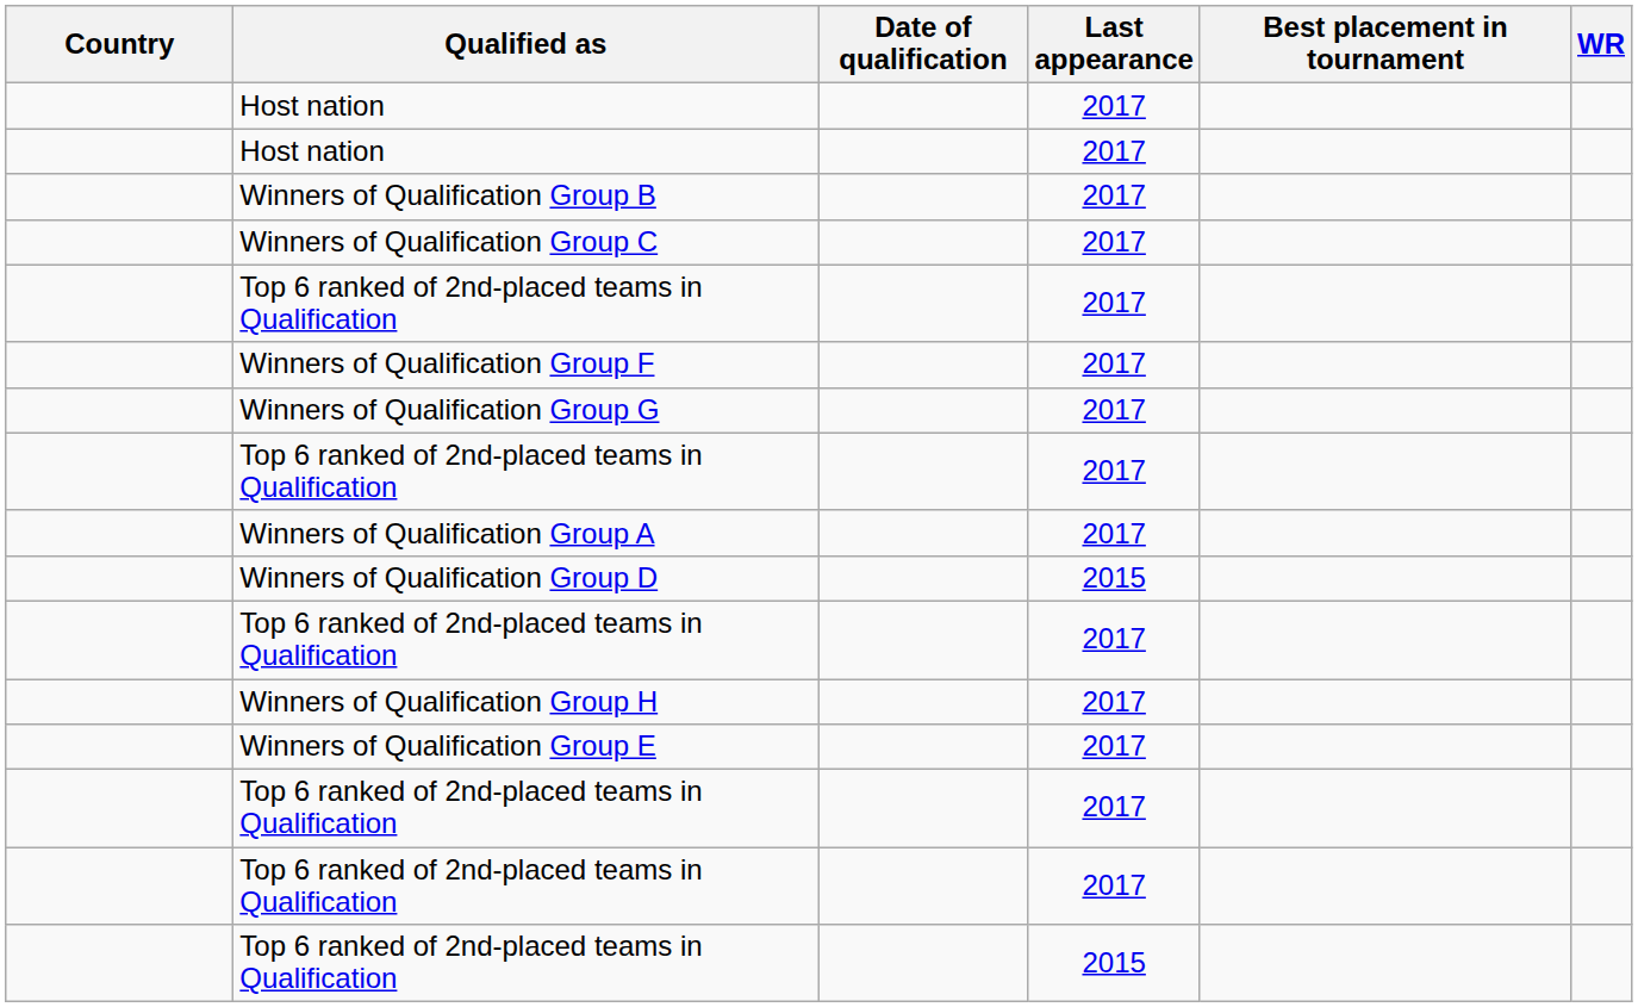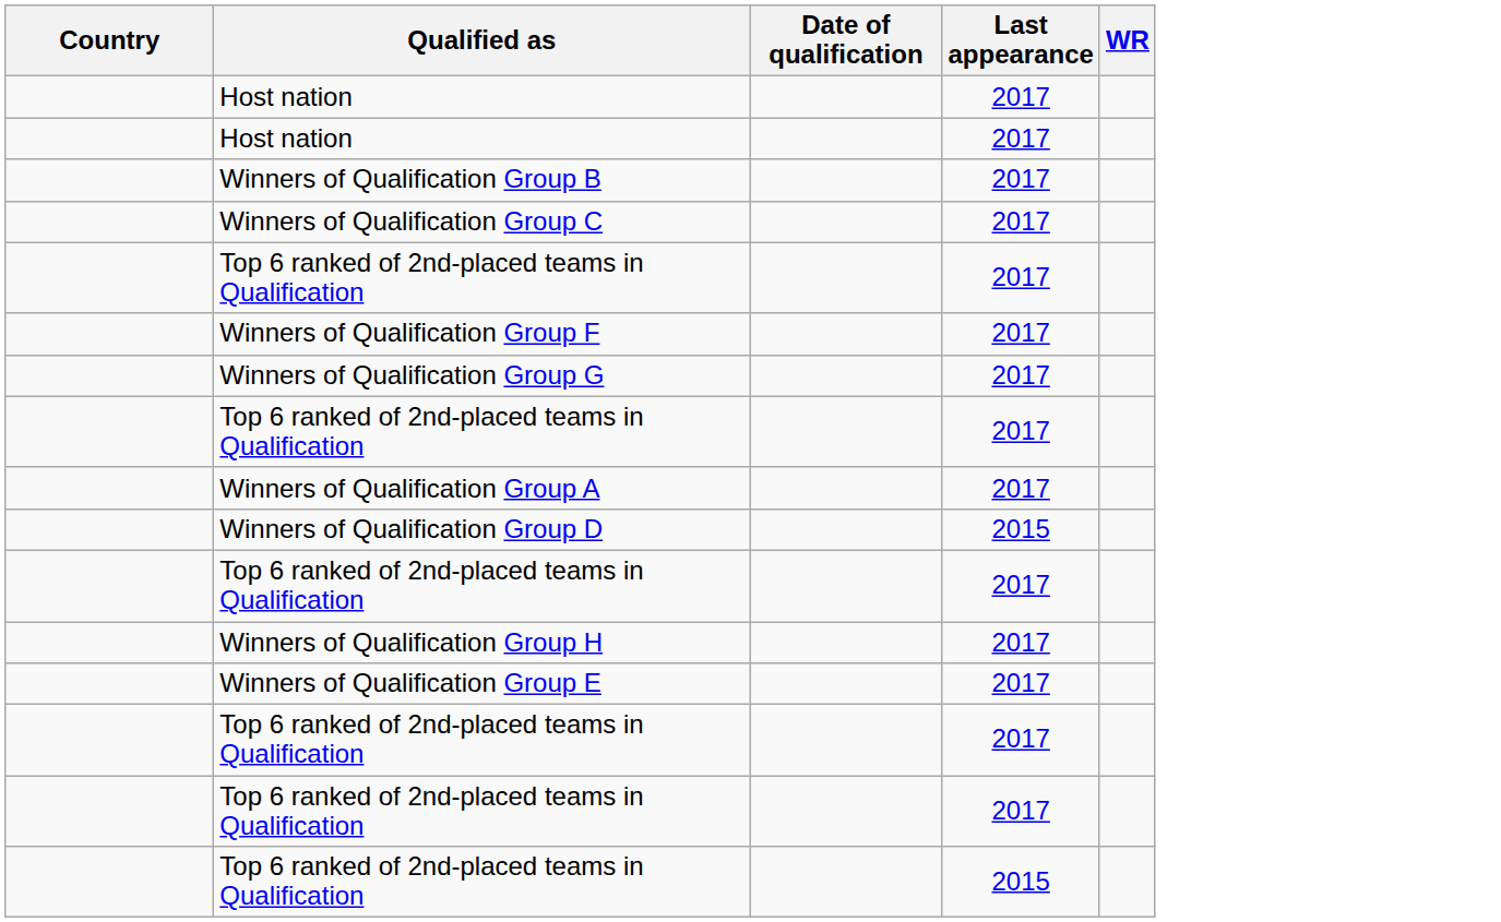 <table class="wikitable sortable">
 <tr>
 <th scope="col" width="120">Country</th>
 <th scope="col" width="320">Qualified as</th>
 <th scope="col" width="110">Date of qualification</th>
 <th scope="col" width="50">Last appearance</th>
-<th scope="col" width="200">Best placement in tournament</th>
 <th scope="col" width="20"><strong><a href='#'>WR</a></strong></th>
 </tr>
 <tr>
 <td></td>
 <td>Host nation</td>
 <td></td>
 <td align=center><a href='#'>2017</a></td>
-<td></td>
 <td align="center"></td>
 </tr>
 <tr>
 <td></td>
 <td>Host nation</td>
 <td></td>
 <td align=center><a href='#'>2017</a></td>
-<td></td>
 <td align="center"></td>
 </tr>
 <tr>
 <td></td>
 <td>Winners of Qualification <a href='#'>Group B</a></td>
 <td></td>
 <td align=center><a href='#'>2017</a></td>
-<td></td>
 <td align="center"></td>
 </tr>
 <tr>
 <td></td>
 <td>Winners of Qualification <a href='#'>Group C</a></td>
 <td></td>
 <td align=center><a href='#'>2017</a></td>
-<td></td>
 <td align="center"></td>
 </tr>
 <tr>
 <td></td>
 <td>Top 6 ranked of 2nd-placed teams in <a href='#'>Qualification</a></td>
 <td></td>
 <td align=center><a href='#'>2017</a></td>
-<td></td>
 <td align="center"></td>
 </tr>
 <tr>
 <td></td>
 <td>Winners of Qualification <a href='#'>Group F</a></td>
 <td></td>
 <td align=center><a href='#'>2017</a></td>
-<td></td>
 <td align="center"></td>
 </tr>
 <tr>
 <td></td>
 <td>Winners of Qualification <a href='#'>Group G</a></td>
 <td></td>
 <td align=center><a href='#'>2017</a></td>
-<td></td>
 <td align="center"></td>
 </tr>
 <tr>
 <td></td>
 <td>Top 6 ranked of 2nd-placed teams in <a href='#'>Qualification</a></td>
 <td></td>
 <td align=center><a href='#'>2017</a></td>
-<td></td>
 <td align="center"></td>
 </tr>
 <tr>
 <td></td>
 <td>Winners of Qualification <a href='#'>Group A</a></td>
 <td></td>
 <td align=center><a href='#'>2017</a></td>
-<td></td>
 <td align="center"></td>
 </tr>
 <tr>
 <td></td>
 <td>Winners of Qualification <a href='#'>Group D</a></td>
 <td></td>
 <td align=center><a href='#'>2015</a></td>
-<td></td>
 <td align="center"></td>
 </tr>
 <tr>
 <td></td>
 <td>Top 6 ranked of 2nd-placed teams in <a href='#'>Qualification</a></td>
 <td></td>
 <td align=center><a href='#'>2017</a></td>
-<td></td>
 <td align="center"></td>
 </tr>
 <tr>
 <td></td>
 <td>Winners of Qualification <a href='#'>Group H</a></td>
 <td></td>
 <td align=center><a href='#'>2017</a></td>
-<td></td>
 <td align="center"></td>
 </tr>
 <tr>
 <td></td>
 <td>Winners of Qualification <a href='#'>Group E</a></td>
 <td></td>
 <td align=center><a href='#'>2017</a></td>
-<td></td>
 <td align="center"></td>
 </tr>
 <tr>
 <td></td>
 <td>Top 6 ranked of 2nd-placed teams in <a href='#'>Qualification</a></td>
 <td></td>
 <td align=center><a href='#'>2017</a></td>
-<td></td>
 <td align="center"></td>
 </tr>
 <tr>
 <td></td>
 <td>Top 6 ranked of 2nd-placed teams in <a href='#'>Qualification</a></td>
 <td></td>
 <td align=center><a href='#'>2017</a></td>
-<td></td>
 <td align="center"></td>
 </tr>
 <tr>
 <td></td>
 <td>Top 6 ranked of 2nd-placed teams in <a href='#'>Qualification</a></td>
 <td></td>
 <td align=center><a href='#'>2015</a></td>
-<td></td>
 <td align="center"></td>
 </tr>
 </table>
